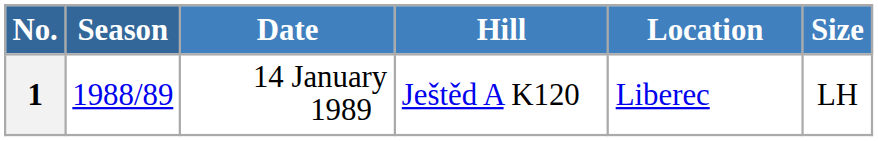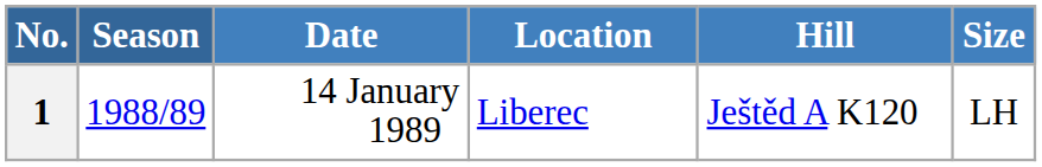 <table class="wikitable sortable" style="font-size:86%; line-height:15px; text-align:left; border:grey solid 1px; border-collapse:collapse; background:#ffffff;">
 <tr style="background:#efefef;">
 <th style="background-color:#369; color:white; width:10px;">No.</th>
 <th style="background-color:#369; color:white;  width:30px;">Season</th>
 <th style="background-color:#4180be; color:white; width:89px;">Date</th>
+<th style="background-color:#4180be; color:white; width:80px;">Location</th>
 <th style="background-color:#4180be; color:white; width:89px;">Hill</th>
-<th style="background-color:#4180be; color:white; width:80px;">Location</th>
 <th style="background-color:#4180be; color:white; width:25px;">Size</th>
 </tr>
 <tr>
 <th scope=row style="text-align:center;">1</th>
 <td align=center><a href='#'>1988/89</a></td>
 <td align=right>14 January 1989  </td>
+<td> <a href='#'>Liberec</a></td>
 <td><a href='#'>Ještěd A</a> K120</td>
-<td> <a href='#'>Liberec</a></td>
 <td align=center>LH</td>
 </tr>
 </table>
